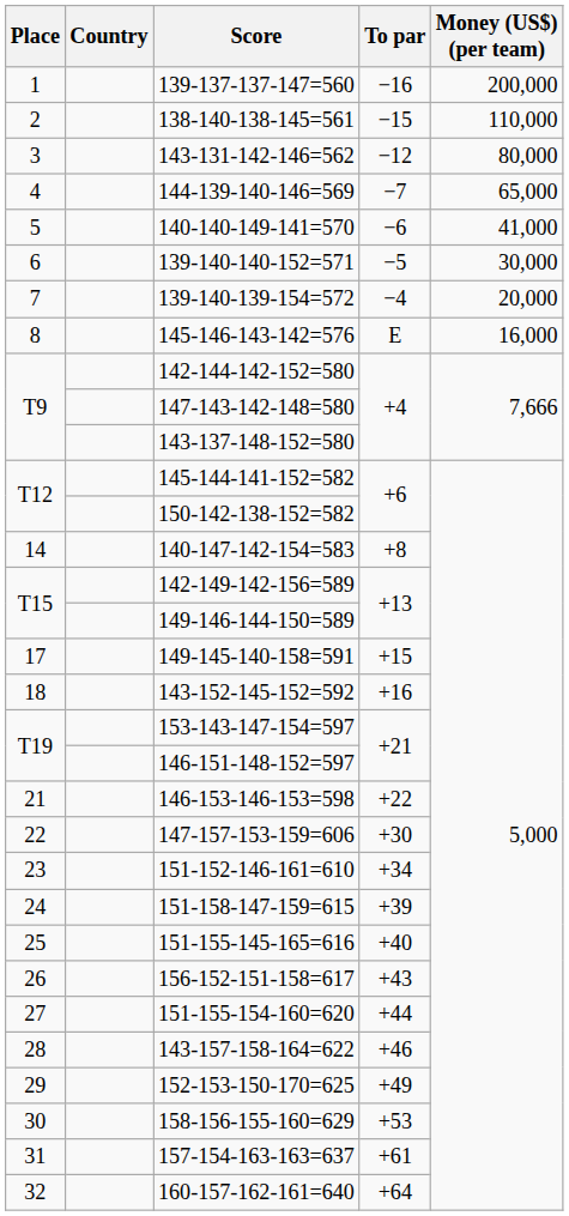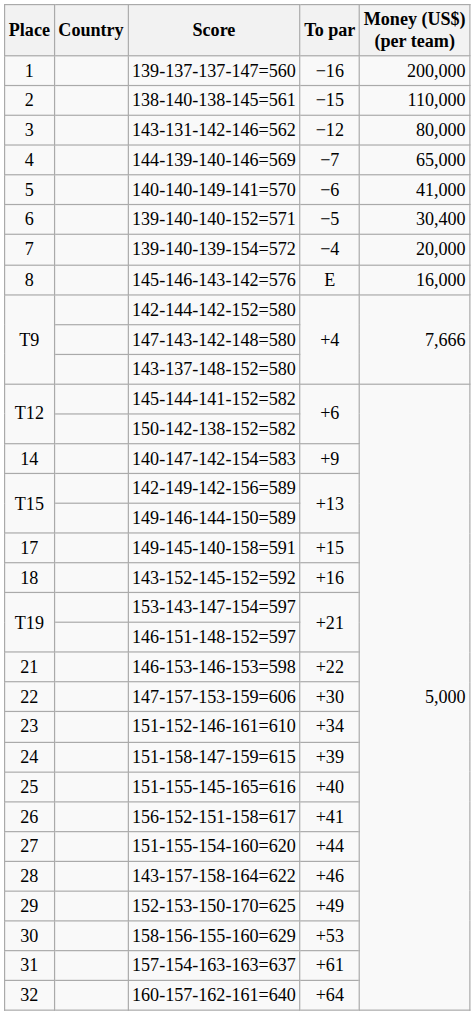 <table class="wikitable" style="font-size:95%;">
 <tr>
 <th>Place</th>
 <th>Country</th>
 <th>Score</th>
 <th>To par</th>
 <th>Money (US$)<br>(per team)</th>
 </tr>
 <tr>
 <td align=center>1</td>
 <td></td>
 <td>139-137-137-147=560</td>
 <td align=center>−16</td>
 <td align=right>200,000</td>
 </tr>
 <tr>
 <td align=center>2</td>
 <td></td>
 <td>138-140-138-145=561</td>
 <td align=center>−15</td>
 <td align=right>110,000</td>
 </tr>
 <tr>
 <td align=center>3</td>
 <td></td>
 <td>143-131-142-146=562</td>
 <td align=center>−12</td>
 <td align=right>80,000</td>
 </tr>
 <tr>
 <td align=center>4</td>
 <td></td>
 <td>144-139-140-146=569</td>
 <td align=center>−7</td>
 <td align=right>65,000</td>
 </tr>
 <tr>
 <td align=center>5</td>
 <td></td>
 <td>140-140-149-141=570</td>
 <td align=center>−6</td>
 <td align=right>41,000</td>
 </tr>
 <tr>
 <td align=center>6</td>
 <td></td>
 <td>139-140-140-152=571</td>
 <td align=center>−5</td>
-<td align=right>30,000</td>
+<td align=right>30,400</td>
 </tr>
 <tr>
 <td align=center>7</td>
 <td></td>
 <td>139-140-139-154=572</td>
 <td align=center>−4</td>
 <td align=right>20,000</td>
 </tr>
 <tr>
 <td align=center>8</td>
 <td></td>
 <td>145-146-143-142=576</td>
 <td align=center>E</td>
 <td align=right>16,000</td>
 </tr>
 <tr>
 <td rowspan=3 align=center>T9</td>
 <td></td>
 <td>142-144-142-152=580</td>
 <td rowspan=3 align=center>+4</td>
 <td rowspan=3 align=right>7,666</td>
 </tr>
 <tr>
 <td></td>
 <td>147-143-142-148=580</td>
 </tr>
 <tr>
 <td></td>
 <td>143-137-148-152=580</td>
 </tr>
 <tr>
 <td rowspan=2 align=center>T12</td>
 <td></td>
 <td>145-144-141-152=582</td>
 <td rowspan=2 align=center>+6</td>
 <td rowspan=21 align=right>5,000</td>
 </tr>
 <tr>
 <td></td>
 <td>150-142-138-152=582</td>
 </tr>
 <tr>
 <td align=center>14</td>
 <td></td>
 <td>140-147-142-154=583</td>
-<td align=center>+8</td>
+<td align=center>+9</td>
 </tr>
 <tr>
 <td rowspan=2 align=center>T15</td>
 <td></td>
 <td>142-149-142-156=589</td>
 <td rowspan=2 align=center>+13</td>
 </tr>
 <tr>
 <td></td>
 <td>149-146-144-150=589</td>
 </tr>
 <tr>
 <td align=center>17</td>
 <td></td>
 <td>149-145-140-158=591</td>
 <td align=center>+15</td>
 </tr>
 <tr>
 <td align=center>18</td>
 <td></td>
 <td>143-152-145-152=592</td>
 <td align=center>+16</td>
 </tr>
 <tr>
 <td rowspan=2 align=center>T19</td>
 <td></td>
 <td>153-143-147-154=597</td>
 <td rowspan=2 align=center>+21</td>
 </tr>
 <tr>
 <td></td>
 <td>146-151-148-152=597</td>
 </tr>
 <tr>
 <td align=center>21</td>
 <td></td>
 <td>146-153-146-153=598</td>
 <td align=center>+22</td>
 </tr>
 <tr>
 <td align=center>22</td>
 <td></td>
 <td>147-157-153-159=606</td>
 <td align=center>+30</td>
 </tr>
 <tr>
 <td align=center>23</td>
 <td></td>
 <td>151-152-146-161=610</td>
 <td align=center>+34</td>
 </tr>
 <tr>
 <td align=center>24</td>
 <td></td>
 <td>151-158-147-159=615</td>
 <td align=center>+39</td>
 </tr>
 <tr>
 <td align=center>25</td>
 <td></td>
 <td>151-155-145-165=616</td>
 <td align=center>+40</td>
 </tr>
 <tr>
 <td align=center>26</td>
 <td></td>
 <td>156-152-151-158=617</td>
-<td align=center>+43</td>
+<td align=center>+41</td>
 </tr>
 <tr>
 <td align=center>27</td>
 <td></td>
 <td>151-155-154-160=620</td>
 <td align=center>+44</td>
 </tr>
 <tr>
 <td align=center>28</td>
 <td></td>
 <td>143-157-158-164=622</td>
 <td align=center>+46</td>
 </tr>
 <tr>
 <td align=center>29</td>
 <td></td>
 <td>152-153-150-170=625</td>
 <td align=center>+49</td>
 </tr>
 <tr>
 <td align=center>30</td>
 <td></td>
 <td>158-156-155-160=629</td>
 <td align=center>+53</td>
 </tr>
 <tr>
 <td align=center>31</td>
 <td></td>
 <td>157-154-163-163=637</td>
 <td align=center>+61</td>
 </tr>
 <tr>
 <td align=center>32</td>
 <td></td>
 <td>160-157-162-161=640</td>
 <td align=center>+64</td>
 </tr>
 </table>
